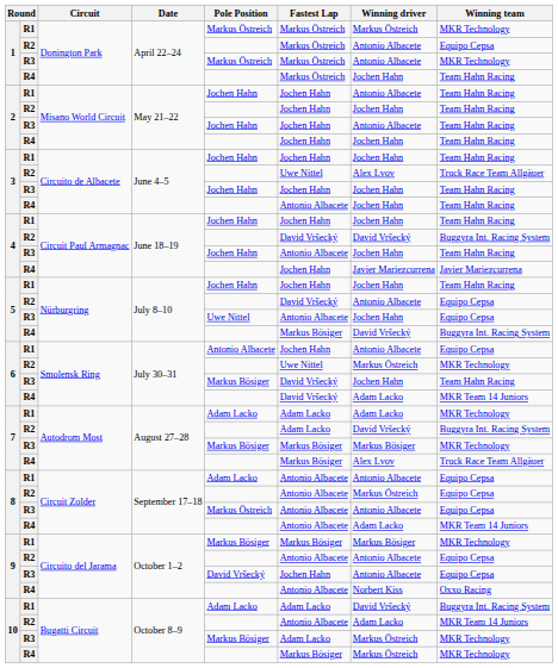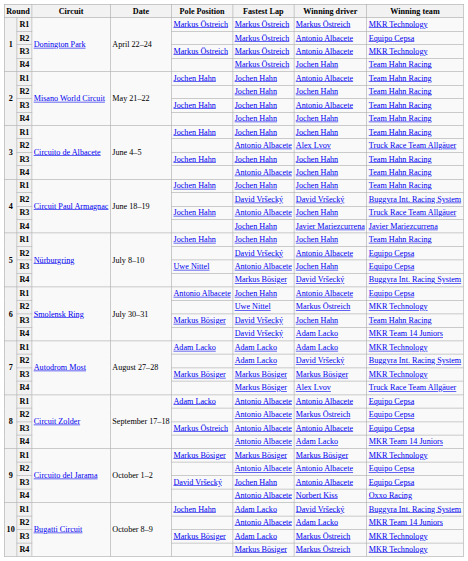 <table class="wikitable" style="font-size: 85%">
 <tr>
 <th colspan=2>Round</th>
 <th>Circuit</th>
 <th>Date</th>
 <th>Pole Position</th>
 <th>Fastest Lap</th>
 <th>Winning driver</th>
 <th>Winning team</th>
 </tr>
 <tr>
 <th rowspan=4>1</th>
 <th>R1</th>
 <td rowspan=4> <a href='#'>Donington Park</a></td>
 <td rowspan=4>April 22–24</td>
 <td> <a href='#'>Markus Östreich</a></td>
 <td> <a href='#'>Markus Östreich</a></td>
 <td> <a href='#'>Markus Östreich</a></td>
 <td> <a href='#'>MKR Technology</a></td>
 </tr>
 <tr>
 <th>R2</th>
 <td></td>
 <td> <a href='#'>Markus Östreich</a></td>
 <td> <a href='#'>Antonio Albacete</a></td>
 <td> <a href='#'>Equipo Cepsa</a></td>
 </tr>
 <tr>
 <th>R3</th>
 <td> <a href='#'>Markus Östreich</a></td>
 <td> <a href='#'>Markus Östreich</a></td>
 <td> <a href='#'>Antonio Albacete</a></td>
 <td> <a href='#'>MKR Technology</a></td>
 </tr>
 <tr>
 <th>R4</th>
 <td></td>
 <td> <a href='#'>Markus Östreich</a></td>
 <td> <a href='#'>Jochen Hahn</a></td>
 <td> <a href='#'>Team Hahn Racing</a></td>
 </tr>
 <tr>
 <th rowspan=4>2</th>
 <th>R1</th>
 <td rowspan=4> <a href='#'>Misano World Circuit</a></td>
 <td rowspan=4>May 21–22</td>
 <td> <a href='#'>Jochen Hahn</a></td>
 <td> <a href='#'>Jochen Hahn</a></td>
 <td> <a href='#'>Antonio Albacete</a></td>
 <td> <a href='#'>Team Hahn Racing</a></td>
 </tr>
 <tr>
 <th>R2</th>
 <td></td>
 <td> <a href='#'>Jochen Hahn</a></td>
 <td> <a href='#'>Jochen Hahn</a></td>
 <td> <a href='#'>Team Hahn Racing</a></td>
 </tr>
 <tr>
 <th>R3</th>
 <td> <a href='#'>Jochen Hahn</a></td>
 <td> <a href='#'>Jochen Hahn</a></td>
 <td> <a href='#'>Antonio Albacete</a></td>
 <td> <a href='#'>Team Hahn Racing</a></td>
 </tr>
 <tr>
 <th>R4</th>
 <td></td>
 <td> <a href='#'>Jochen Hahn</a></td>
 <td> <a href='#'>Jochen Hahn</a></td>
 <td> <a href='#'>Team Hahn Racing</a></td>
 </tr>
 <tr>
 <th rowspan=4>3</th>
 <th>R1</th>
 <td rowspan=4> <a href='#'>Circuito de Albacete</a></td>
 <td rowspan=4>June 4–5</td>
 <td> <a href='#'>Jochen Hahn</a></td>
 <td> <a href='#'>Jochen Hahn</a></td>
 <td> <a href='#'>Jochen Hahn</a></td>
 <td> <a href='#'>Team Hahn Racing</a></td>
 </tr>
 <tr>
 <th>R2</th>
 <td></td>
-<td> <a href='#'>Uwe Nittel</a></td>
+<td> <a href='#'>Antonio Albacete</a></td>
 <td> <a href='#'>Alex Lvov</a></td>
 <td> <a href='#'>Truck Race Team Allgäuer</a></td>
 </tr>
 <tr>
 <th>R3</th>
 <td> <a href='#'>Jochen Hahn</a></td>
 <td> <a href='#'>Jochen Hahn</a></td>
 <td> <a href='#'>Jochen Hahn</a></td>
 <td> <a href='#'>Team Hahn Racing</a></td>
 </tr>
 <tr>
 <th>R4</th>
 <td></td>
 <td> <a href='#'>Antonio Albacete</a></td>
 <td> <a href='#'>Jochen Hahn</a></td>
 <td> <a href='#'>Team Hahn Racing</a></td>
 </tr>
 <tr>
 <th rowspan=4>4</th>
 <th>R1</th>
 <td rowspan=4> <a href='#'>Circuit Paul Armagnac</a></td>
 <td rowspan=4>June 18–19</td>
 <td> <a href='#'>Jochen Hahn</a></td>
 <td> <a href='#'>Jochen Hahn</a></td>
 <td> <a href='#'>Jochen Hahn</a></td>
 <td> <a href='#'>Team Hahn Racing</a></td>
 </tr>
 <tr>
 <th>R2</th>
 <td></td>
 <td> <a href='#'>David Vršecký</a></td>
 <td> <a href='#'>David Vršecký</a></td>
 <td> <a href='#'>Buggyra Int. Racing System</a></td>
 </tr>
 <tr>
 <th>R3</th>
 <td> <a href='#'>Jochen Hahn</a></td>
 <td> <a href='#'>Antonio Albacete</a></td>
 <td> <a href='#'>Jochen Hahn</a></td>
-<td> <a href='#'>Team Hahn Racing</a></td>
+<td> <a href='#'>Truck Race Team Allgäuer</a></td>
 </tr>
 <tr>
 <th>R4</th>
 <td></td>
 <td> <a href='#'>Jochen Hahn</a></td>
 <td> <a href='#'>Javier Mariezcurrena</a></td>
 <td> <a href='#'>Javier Mariezcurrena</a></td>
 </tr>
 <tr>
 <th rowspan=4>5</th>
 <th>R1</th>
 <td rowspan=4> <a href='#'>Nürburgring</a></td>
 <td rowspan=4>July 8–10</td>
 <td> <a href='#'>Jochen Hahn</a></td>
 <td> <a href='#'>Jochen Hahn</a></td>
 <td> <a href='#'>Jochen Hahn</a></td>
 <td> <a href='#'>Team Hahn Racing</a></td>
 </tr>
 <tr>
 <th>R2</th>
 <td></td>
 <td> <a href='#'>David Vršecký</a></td>
 <td> <a href='#'>Antonio Albacete</a></td>
 <td> <a href='#'>Equipo Cepsa</a></td>
 </tr>
 <tr>
 <th>R3</th>
 <td> <a href='#'>Uwe Nittel</a></td>
 <td> <a href='#'>Antonio Albacete</a></td>
 <td> <a href='#'>Jochen Hahn</a></td>
 <td> <a href='#'>Equipo Cepsa</a></td>
 </tr>
 <tr>
 <th>R4</th>
 <td></td>
 <td> <a href='#'>Markus Bösiger</a></td>
 <td> <a href='#'>David Vršecký</a></td>
 <td> <a href='#'>Buggyra Int. Racing System</a></td>
 </tr>
 <tr>
 <th rowspan=4>6</th>
 <th>R1</th>
 <td rowspan=4> <a href='#'>Smolensk Ring</a></td>
 <td rowspan=4>July 30–31</td>
 <td> <a href='#'>Antonio Albacete</a></td>
 <td> <a href='#'>Jochen Hahn</a></td>
 <td> <a href='#'>Antonio Albacete</a></td>
 <td> <a href='#'>Equipo Cepsa</a></td>
 </tr>
 <tr>
 <th>R2</th>
 <td></td>
 <td> <a href='#'>Uwe Nittel</a></td>
 <td> <a href='#'>Markus Östreich</a></td>
 <td> <a href='#'>MKR Technology</a></td>
 </tr>
 <tr>
 <th>R3</th>
 <td> <a href='#'>Markus Bösiger</a></td>
 <td> <a href='#'>David Vršecký</a></td>
 <td> <a href='#'>Jochen Hahn</a></td>
 <td> <a href='#'>Team Hahn Racing</a></td>
 </tr>
 <tr>
 <th>R4</th>
 <td></td>
 <td> <a href='#'>David Vršecký</a></td>
 <td> <a href='#'>Adam Lacko</a></td>
 <td> <a href='#'>MKR Team 14 Juniors</a></td>
 </tr>
 <tr>
 <th rowspan=4>7</th>
 <th>R1</th>
 <td rowspan=4> <a href='#'>Autodrom Most</a></td>
 <td rowspan=4>August 27–28</td>
 <td> <a href='#'>Adam Lacko</a></td>
 <td> <a href='#'>Adam Lacko</a></td>
 <td> <a href='#'>Adam Lacko</a></td>
 <td> <a href='#'>MKR Technology</a></td>
 </tr>
 <tr>
 <th>R2</th>
 <td></td>
 <td> <a href='#'>Adam Lacko</a></td>
 <td> <a href='#'>David Vršecký</a></td>
 <td> <a href='#'>Buggyra Int. Racing System</a></td>
 </tr>
 <tr>
 <th>R3</th>
 <td> <a href='#'>Markus Bösiger</a></td>
 <td> <a href='#'>Markus Bösiger</a></td>
 <td> <a href='#'>Markus Bösiger</a></td>
 <td> <a href='#'>MKR Technology</a></td>
 </tr>
 <tr>
 <th>R4</th>
 <td></td>
 <td> <a href='#'>Markus Bösiger</a></td>
 <td> <a href='#'>Alex Lvov</a></td>
 <td> <a href='#'>Truck Race Team Allgäuer</a></td>
 </tr>
 <tr>
 <th rowspan=4>8</th>
 <th>R1</th>
 <td rowspan=4> <a href='#'>Circuit Zolder</a></td>
 <td rowspan=4>September 17–18</td>
 <td> <a href='#'>Adam Lacko</a></td>
 <td> <a href='#'>Antonio Albacete</a></td>
 <td> <a href='#'>Antonio Albacete</a></td>
 <td> <a href='#'>Equipo Cepsa</a></td>
 </tr>
 <tr>
 <th>R2</th>
 <td></td>
 <td> <a href='#'>Antonio Albacete</a></td>
 <td> <a href='#'>Markus Östreich</a></td>
 <td> <a href='#'>Equipo Cepsa</a></td>
 </tr>
 <tr>
 <th>R3</th>
 <td> <a href='#'>Markus Östreich</a></td>
 <td> <a href='#'>Antonio Albacete</a></td>
 <td> <a href='#'>Antonio Albacete</a></td>
 <td> <a href='#'>Equipo Cepsa</a></td>
 </tr>
 <tr>
 <th>R4</th>
 <td></td>
 <td> <a href='#'>Antonio Albacete</a></td>
 <td> <a href='#'>Adam Lacko</a></td>
 <td> <a href='#'>MKR Team 14 Juniors</a></td>
 </tr>
 <tr>
 <th rowspan=4>9</th>
 <th>R1</th>
 <td rowspan=4> <a href='#'>Circuito del Jarama</a></td>
 <td rowspan=4>October 1–2</td>
 <td> <a href='#'>Markus Bösiger</a></td>
 <td> <a href='#'>Markus Bösiger</a></td>
 <td> <a href='#'>Markus Bösiger</a></td>
 <td> <a href='#'>MKR Technology</a></td>
 </tr>
 <tr>
 <th>R2</th>
 <td></td>
 <td> <a href='#'>Antonio Albacete</a></td>
 <td> <a href='#'>Antonio Albacete</a></td>
 <td> <a href='#'>Equipo Cepsa</a></td>
 </tr>
 <tr>
 <th>R3</th>
 <td> <a href='#'>David Vršecký</a></td>
 <td> <a href='#'>Jochen Hahn</a></td>
 <td> <a href='#'>Antonio Albacete</a></td>
 <td> <a href='#'>Equipo Cepsa</a></td>
 </tr>
 <tr>
 <th>R4</th>
 <td></td>
 <td> <a href='#'>Antonio Albacete</a></td>
 <td> <a href='#'>Norbert Kiss</a></td>
 <td> <a href='#'>Oxxo Racing</a></td>
 </tr>
 <tr>
 <th rowspan=4>10</th>
 <th>R1</th>
 <td rowspan=4> <a href='#'>Bugatti Circuit</a></td>
 <td rowspan=4>October 8–9</td>
-<td> <a href='#'>Adam Lacko</a></td>
+<td> <a href='#'>Jochen Hahn</a></td>
 <td> <a href='#'>Adam Lacko</a></td>
 <td> <a href='#'>David Vršecký</a></td>
 <td> <a href='#'>Buggyra Int. Racing System</a></td>
 </tr>
 <tr>
 <th>R2</th>
 <td></td>
 <td> <a href='#'>Antonio Albacete</a></td>
 <td> <a href='#'>Adam Lacko</a></td>
 <td> <a href='#'>MKR Team 14 Juniors</a></td>
 </tr>
 <tr>
 <th>R3</th>
 <td> <a href='#'>Markus Bösiger</a></td>
 <td> <a href='#'>Adam Lacko</a></td>
 <td> <a href='#'>Markus Östreich</a></td>
 <td> <a href='#'>MKR Technology</a></td>
 </tr>
 <tr>
 <th>R4</th>
 <td></td>
 <td> <a href='#'>Markus Bösiger</a></td>
 <td> <a href='#'>Markus Östreich</a></td>
 <td> <a href='#'>MKR Technology</a></td>
 </tr>
 </table>
